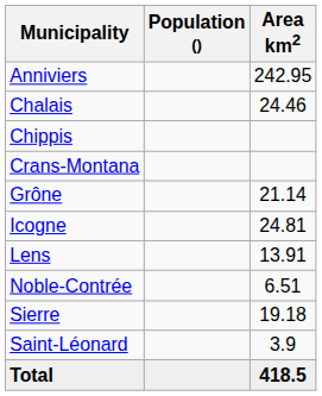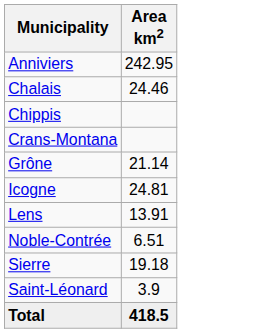 <table class="wikitable">
 <tr>
 <th>Municipality</th>
-<th>Population<br><small>()</small></th>
 <th>Area <br>km<sup>2</sup></th>
 </tr>
 <tr>
 <td><a href='#'>Anniviers</a></td>
-<td align="center"></td>
 <td align="center">242.95</td>
 </tr>
 <tr>
 <td><a href='#'>Chalais</a></td>
-<td align="center"></td>
 <td align="center">24.46</td>
 </tr>
 <tr>
 <td><a href='#'>Chippis</a></td>
 <td align="center"></td>
-<td align="center"></td>
 </tr>
 <tr>
 <td><a href='#'>Crans-Montana</a></td>
 <td align="center"></td>
-<td align="center"></td>
 </tr>
 <tr>
 <td><a href='#'>Grône</a></td>
-<td align="center"></td>
 <td align="center">21.14</td>
 </tr>
 <tr>
 <td><a href='#'>Icogne</a></td>
-<td align="center"></td>
 <td align="center">24.81</td>
 </tr>
 <tr>
 <td><a href='#'>Lens</a></td>
-<td align="center"></td>
 <td align="center">13.91</td>
 </tr>
 <tr>
 <td><a href='#'>Noble-Contrée</a></td>
-<td align="center"></td>
 <td align="center">6.51</td>
 </tr>
 <tr>
 <td><a href='#'>Sierre</a></td>
-<td align="center"></td>
 <td align="center">19.18</td>
 </tr>
 <tr>
 <td><a href='#'>Saint-Léonard</a></td>
-<td align="center"></td>
 <td align="center">3.9</td>
 </tr>
 <tr>
 <td bgcolor="#EFEFEF"><strong>Total</strong></td>
-<td bgcolor="#EFEFEF" align="center"></td>
 <td bgcolor="#EFEFEF" align="center"><strong>418.5</strong></td>
 </tr>
 </table>
